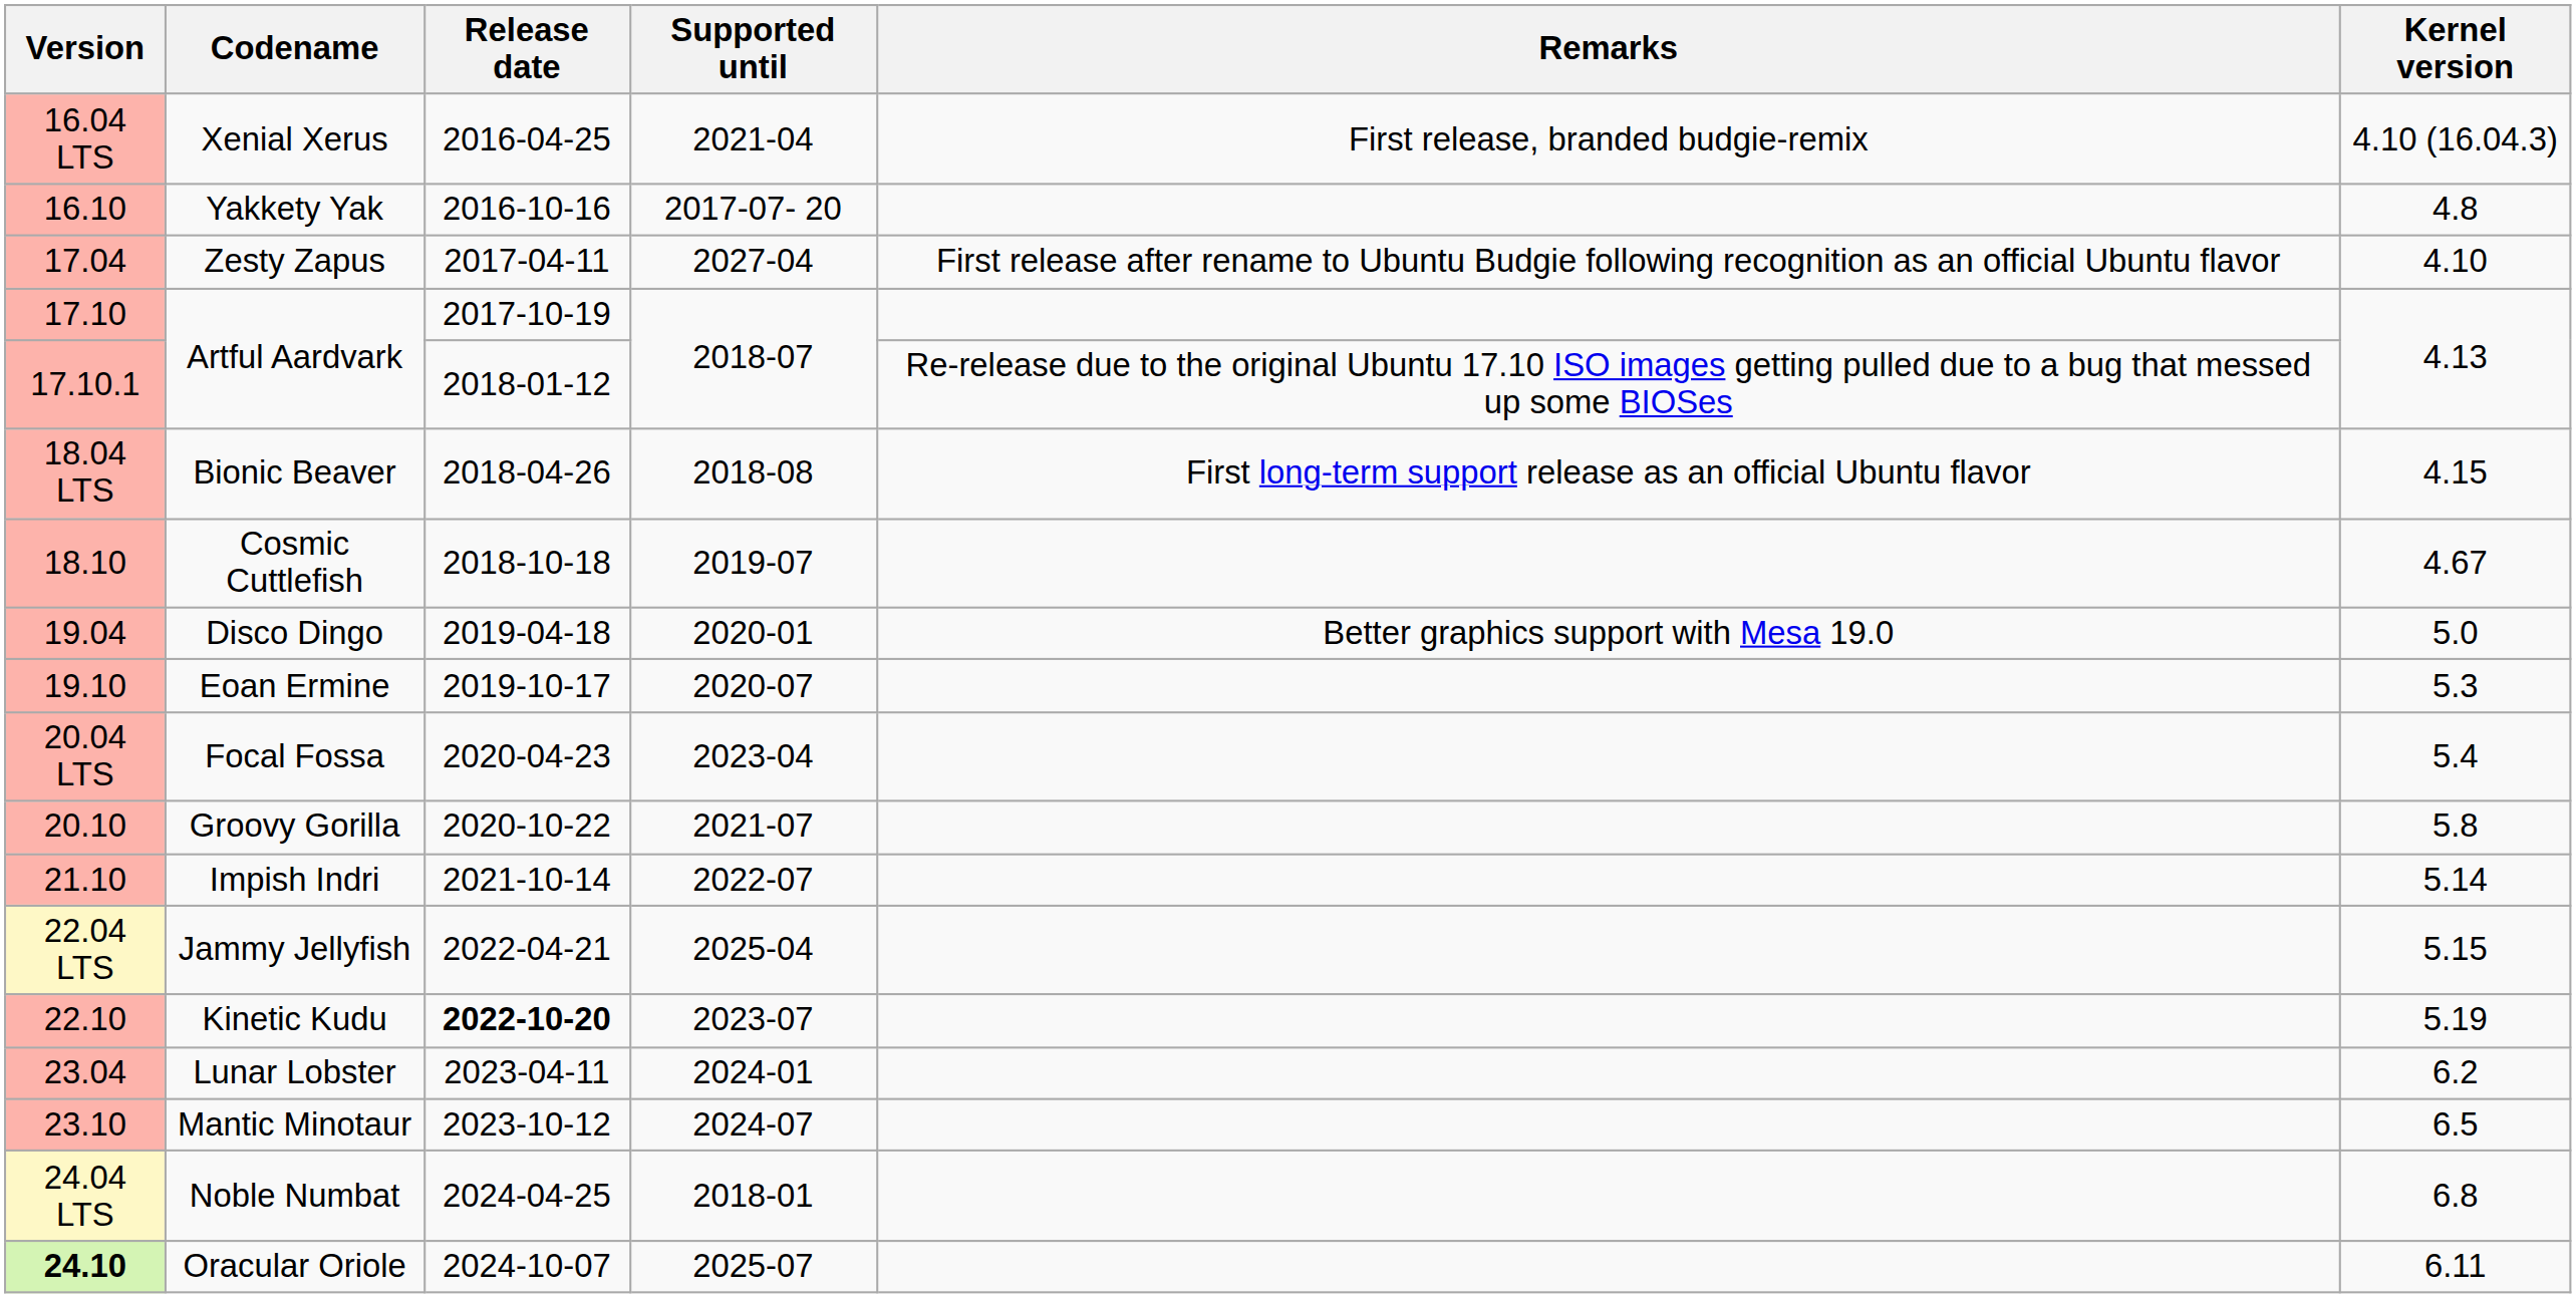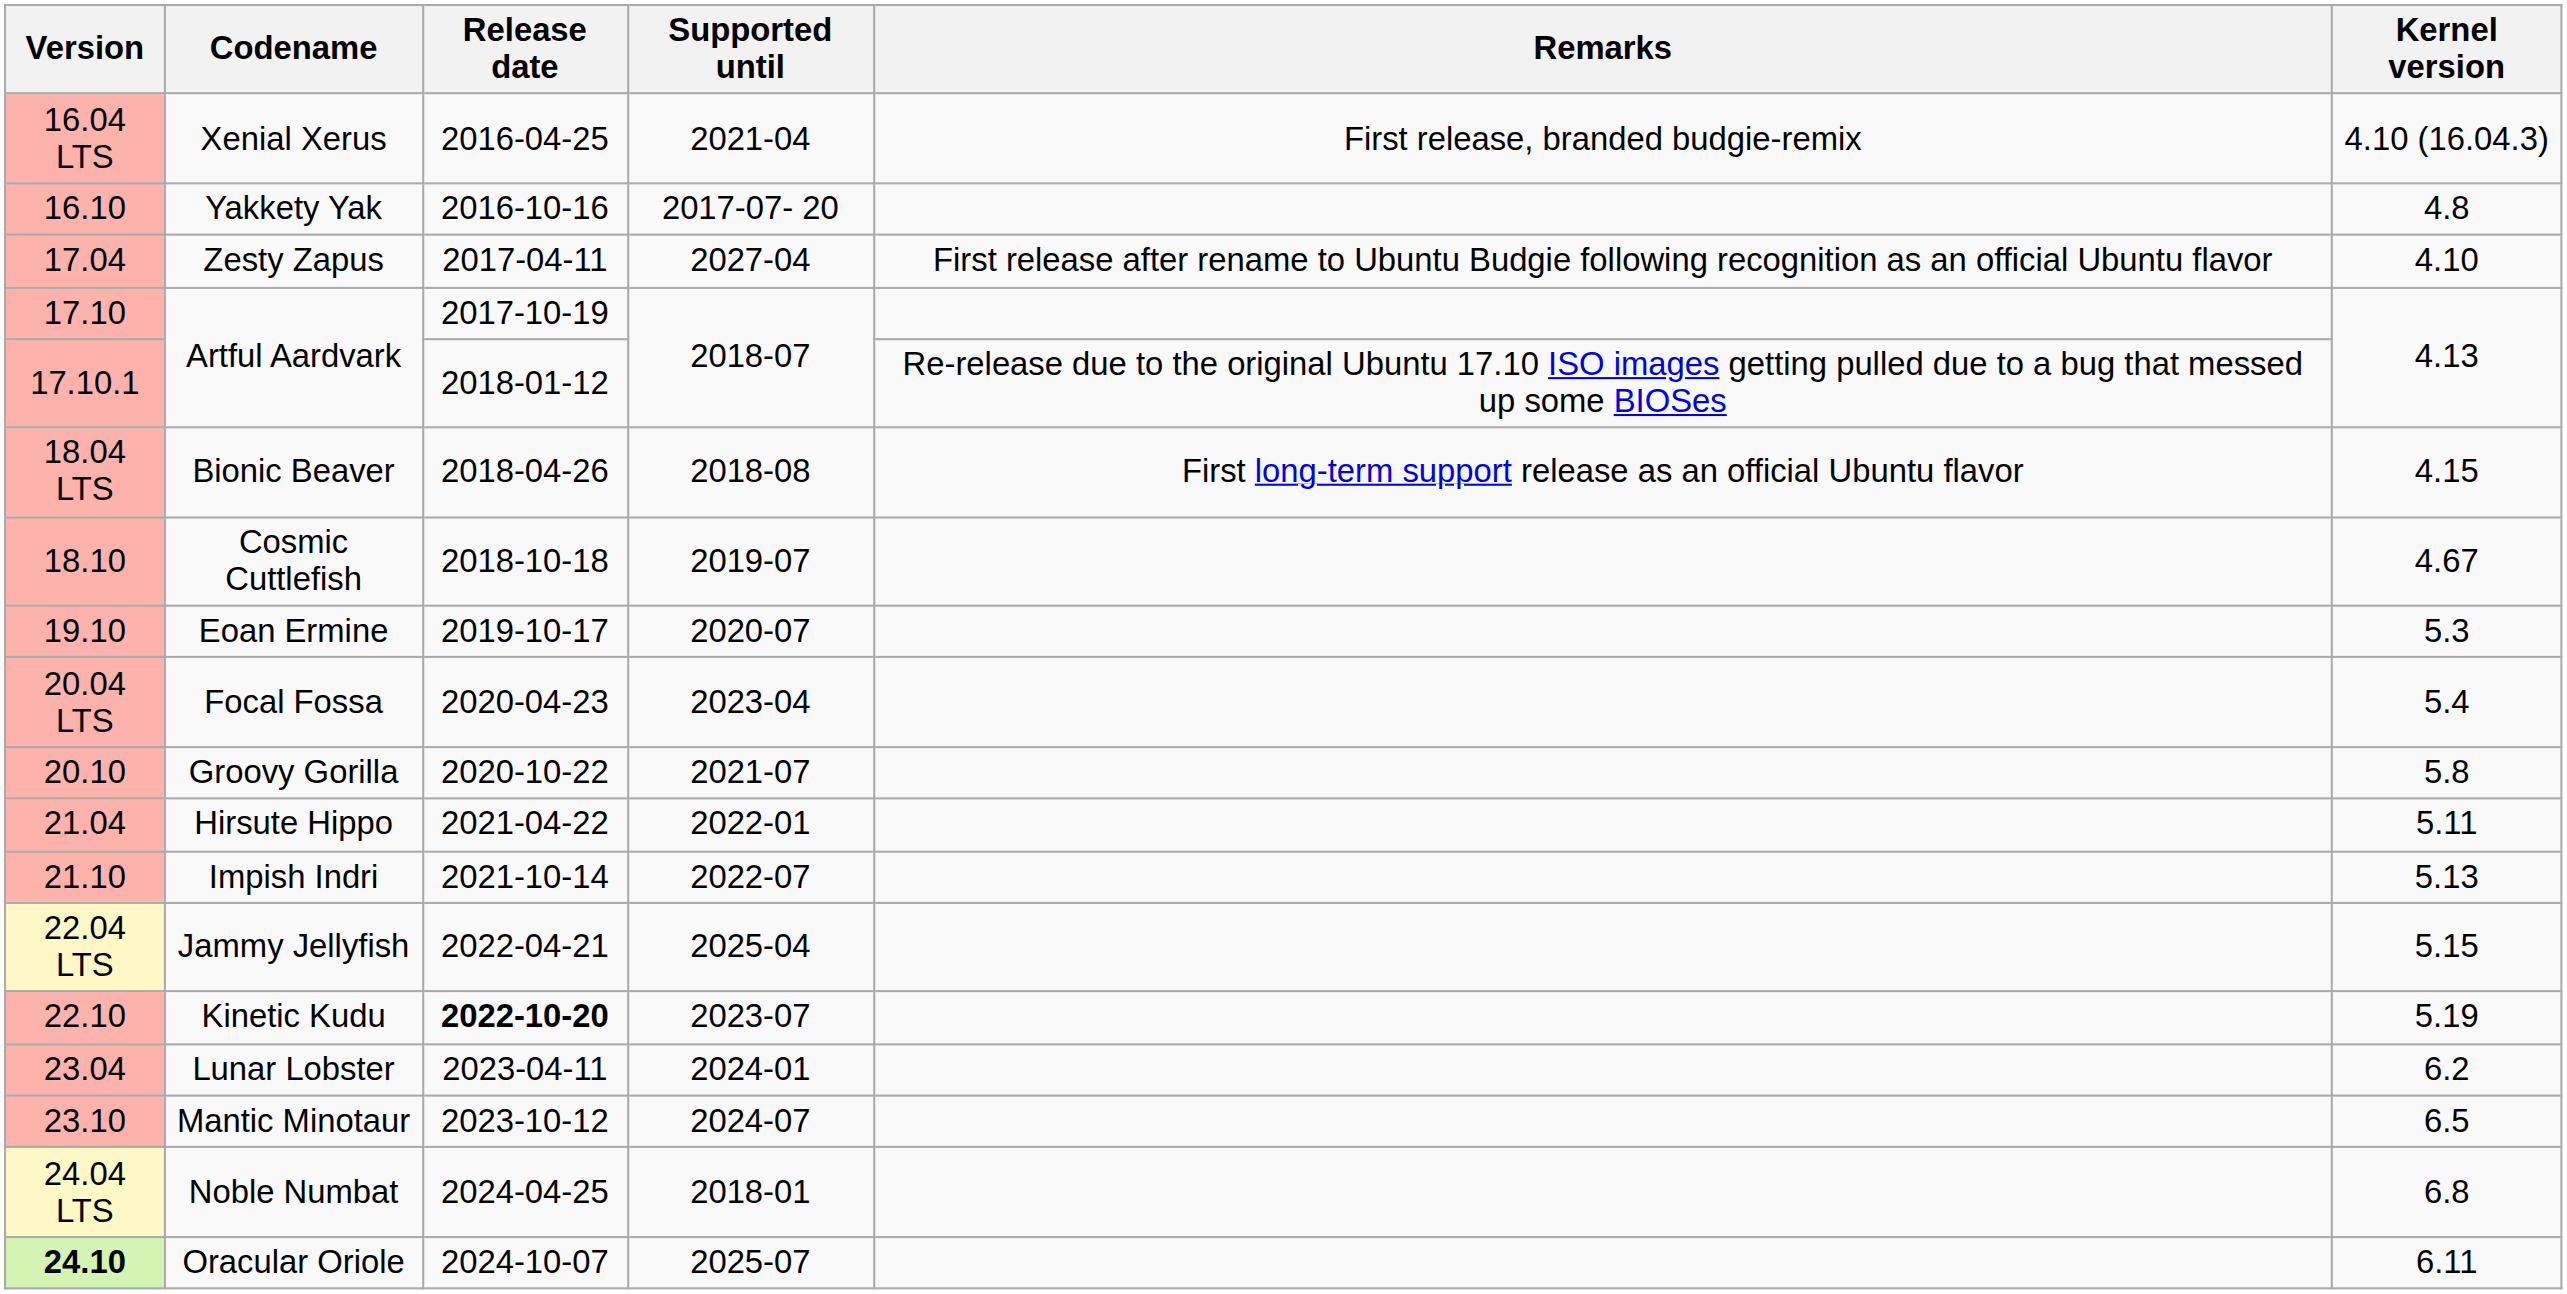 <table class="wikitable sortable" style=text-align:center>
 <tr>
 <th>Version</th>
 <th>Codename</th>
 <th>Release date</th>
 <th>Supported until</th>
 <th>Remarks</th>
 <th>Kernel version</th>
 </tr>
 <tr>
 <td style=background:#fdb3ab>16.04 LTS</td>
 <td>Xenial Xerus</td>
 <td>2016-04-25</td>
 <td>2021-04</td>
 <td>First release, branded budgie-remix</td>
 <td>4.10 (16.04.3)</td>
 </tr>
 <tr>
 <td style=background:#fdb3ab>16.10</td>
 <td>Yakkety Yak</td>
 <td>2016-10-16</td>
 <td>2017-07- 20</td>
 <td></td>
 <td>4.8</td>
 </tr>
 <tr>
 <td style=background:#fdb3ab>17.04</td>
 <td>Zesty Zapus</td>
 <td>2017-04-11</td>
 <td>2027-04</td>
 <td>First release after rename to Ubuntu Budgie following recognition as an official Ubuntu flavor</td>
 <td>4.10</td>
 </tr>
 <tr>
 <td style=background:#fdb3ab>17.10</td>
 <td rowspan=2>Artful Aardvark</td>
 <td>2017-10-19</td>
 <td rowspan=2>2018-07</td>
 <td></td>
 <td rowspan=2>4.13</td>
 </tr>
 <tr>
 <td style=background:#fdb3ab>17.10.1</td>
 <td>2018-01-12</td>
 <td>Re-release due to the original Ubuntu 17.10 <a href='#'>ISO images</a> getting pulled due to a bug that messed up some <a href='#'>BIOSes</a></td>
 </tr>
 <tr>
 <td style=background:#fdb3ab>18.04 LTS</td>
 <td>Bionic Beaver</td>
 <td>2018-04-26</td>
 <td>2018-08</td>
 <td>First <a href='#'>long-term support</a> release as an official Ubuntu flavor</td>
 <td>4.15</td>
 </tr>
 <tr>
 <td style=background:#fdb3ab>18.10</td>
 <td>Cosmic Cuttlefish</td>
 <td>2018-10-18</td>
 <td>2019-07</td>
 <td></td>
 <td>4.67</td>
 </tr>
 <tr>
-<td style=background:#fdb3ab>19.04</td>
-<td>Disco Dingo</td>
-<td>2019-04-18</td>
-<td>2020-01</td>
-<td>Better graphics support with <a href='#'>Mesa</a> 19.0</td>
-<td>5.0</td>
-</tr>
-<tr>
 <td style=background:#fdb3ab>19.10</td>
 <td>Eoan Ermine</td>
 <td>2019-10-17</td>
 <td>2020-07</td>
 <td></td>
 <td>5.3</td>
 </tr>
 <tr>
 <td style=background:#fdb3ab>20.04 LTS</td>
 <td>Focal Fossa</td>
 <td>2020-04-23</td>
 <td>2023-04</td>
 <td></td>
 <td>5.4</td>
 </tr>
 <tr>
 <td style=background:#fdb3ab>20.10</td>
 <td>Groovy Gorilla</td>
 <td>2020-10-22</td>
 <td>2021-07</td>
 <td></td>
 <td>5.8</td>
 </tr>
 <tr>
+<td style=background:#fdb3ab>21.04</td>
+<td>Hirsute Hippo</td>
+<td>2021-04-22</td>
+<td>2022-01</td>
+<td></td>
+<td>5.11</td>
+</tr>
+<tr>
 <td style=background:#fdb3ab>21.10</td>
 <td>Impish Indri</td>
 <td>2021-10-14</td>
 <td>2022-07</td>
 <td></td>
-<td>5.14</td>
+<td>5.13</td>
 </tr>
 <tr>
 <td style=background:#fef8c6>22.04 LTS</td>
 <td>Jammy Jellyfish</td>
 <td>2022-04-21</td>
 <td>2025-04</td>
 <td></td>
 <td>5.15</td>
 </tr>
 <tr>
 <td style=background:#fdb3ab>22.10</td>
 <td>Kinetic Kudu</td>
 <td><strong>2022-10-20</strong></td>
 <td>2023-07</td>
 <td></td>
 <td>5.19</td>
 </tr>
 <tr>
 <td style=background:#fdb3ab>23.04</td>
 <td>Lunar Lobster</td>
 <td>2023-04-11</td>
 <td>2024-01</td>
 <td></td>
 <td>6.2</td>
 </tr>
 <tr>
 <td style=background:#fdb3ab>23.10</td>
 <td>Mantic Minotaur</td>
 <td>2023-10-12</td>
 <td>2024-07</td>
 <td></td>
 <td>6.5</td>
 </tr>
 <tr>
 <td style=background:#fef8c6>24.04 LTS</td>
 <td>Noble Numbat</td>
 <td>2024-04-25</td>
 <td>2018-01</td>
 <td></td>
 <td>6.8</td>
 </tr>
 <tr>
 <th style=background:#d4f4b4>24.10</th>
 <td>Oracular Oriole</td>
 <td>2024-10-07</td>
 <td>2025-07</td>
 <td></td>
 <td>6.11</td>
 </tr>
 </table>
